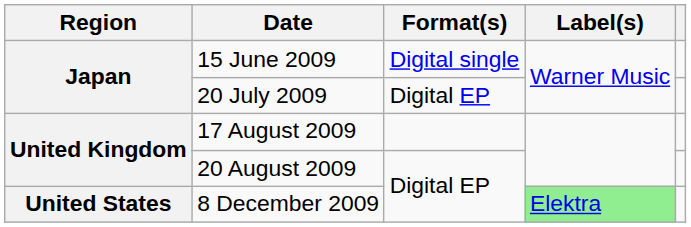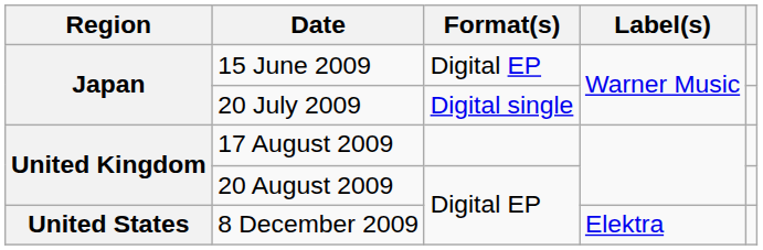 <table class="wikitable plainrowheaders">
 <tr>
 <th scope="col">Region</th>
 <th scope="col">Date</th>
 <th scope="col">Format(s)</th>
 <th scope="col">Label(s)</th>
 <th scope="col"></th>
 </tr>
 <tr>
 <th scope="row" rowspan="2">Japan</th>
 <td>15 June 2009</td>
-<td><a href='#'>Digital single</a></td>
+<td>Digital <a href='#'>EP</a></td>
 <td rowspan="2"><a href='#'>Warner Music</a></td>
 <td></td>
 </tr>
 <tr>
 <td>20 July 2009</td>
-<td>Digital <a href='#'>EP</a></td>
+<td><a href='#'>Digital single</a></td>
 <td></td>
 </tr>
 <tr>
 <th scope="row" rowspan="2">United Kingdom</th>
 <td>17 August 2009</td>
 <td></td>
 <td rowspan="2"></td>
 <td></td>
 </tr>
 <tr>
 <td>20 August 2009</td>
 <td rowspan="2">Digital EP</td>
 <td></td>
 </tr>
 <tr>
 <th scope="row">United States</th>
 <td>8 December 2009</td>
-<td style="background: lightgreen;"><a href='#'>Elektra</a></td>
+<td><a href='#'>Elektra</a></td>
 <td></td>
 </tr>
 </table>
